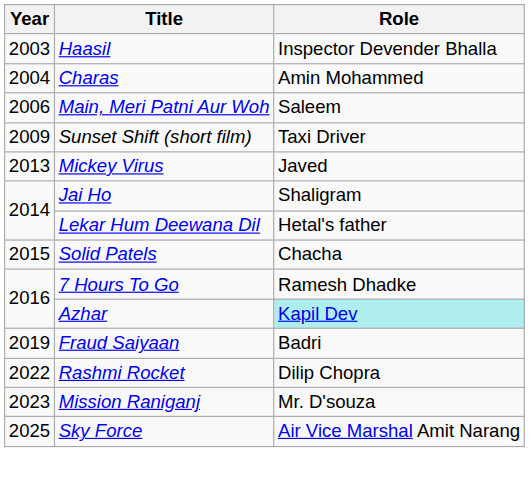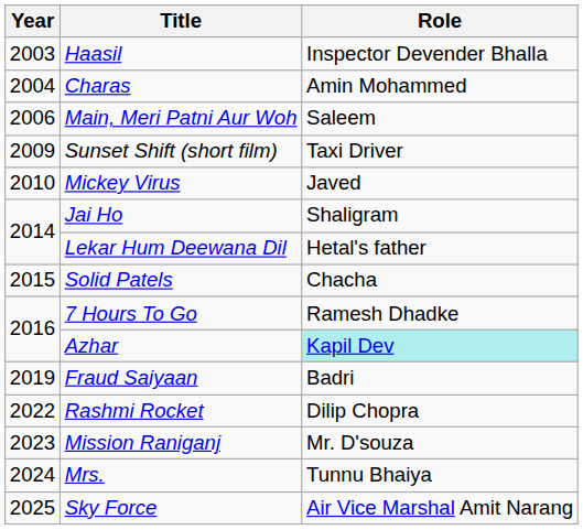 <table class="sortable wikitable">
 <tr>
 <th>Year</th>
 <th>Title</th>
 <th>Role</th>
 </tr>
 <tr>
 <td>2003</td>
 <td><em><a href='#'>Haasil</a></em></td>
 <td>Inspector Devender Bhalla</td>
 </tr>
 <tr>
 <td>2004</td>
 <td><em><a href='#'>Charas</a></em></td>
 <td>Amin Mohammed</td>
 </tr>
 <tr>
 <td>2006</td>
 <td><em><a href='#'>Main, Meri Patni Aur Woh</a></em></td>
 <td>Saleem</td>
 </tr>
 <tr>
 <td>2009</td>
 <td><em>Sunset Shift (short film)</em></td>
 <td>Taxi Driver</td>
 </tr>
 <tr>
-<td>2013</td>
+<td>2010</td>
 <td><em><a href='#'>Mickey Virus</a></em></td>
 <td>Javed</td>
 </tr>
 <tr>
 <td rowspan=2>2014</td>
 <td><em><a href='#'>Jai Ho</a></em></td>
 <td>Shaligram</td>
 </tr>
 <tr>
 <td><em><a href='#'>Lekar Hum Deewana Dil</a></em></td>
 <td>Hetal's father</td>
 </tr>
 <tr>
 <td>2015</td>
 <td><em><a href='#'>Solid Patels</a></em></td>
 <td>Chacha</td>
 </tr>
 <tr>
 <td rowspan=2>2016</td>
 <td><em><a href='#'>7 Hours To Go</a></em></td>
 <td>Ramesh Dhadke</td>
 </tr>
 <tr>
 <td><em><a href='#'>Azhar</a></em></td>
 <td style="background: paleturquoise;"><a href='#'>Kapil Dev</a></td>
 </tr>
 <tr>
 <td>2019</td>
 <td><em><a href='#'>Fraud Saiyaan</a></em></td>
 <td>Badri</td>
 </tr>
 <tr>
 <td>2022</td>
 <td><em><a href='#'>Rashmi Rocket</a></em></td>
 <td>Dilip Chopra</td>
 </tr>
 <tr>
 <td>2023</td>
 <td><em><a href='#'>Mission Raniganj</a></em></td>
 <td>Mr. D'souza</td>
 </tr>
 <tr>
+<td>2024</td>
+<td><em><a href='#'>Mrs.</a></em></td>
+<td>Tunnu Bhaiya</td>
+</tr>
+<tr>
 <td>2025</td>
 <td><em><a href='#'>Sky Force</a></em></td>
 <td><a href='#'>Air Vice Marshal</a> Amit Narang</td>
 </tr>
 </table>
